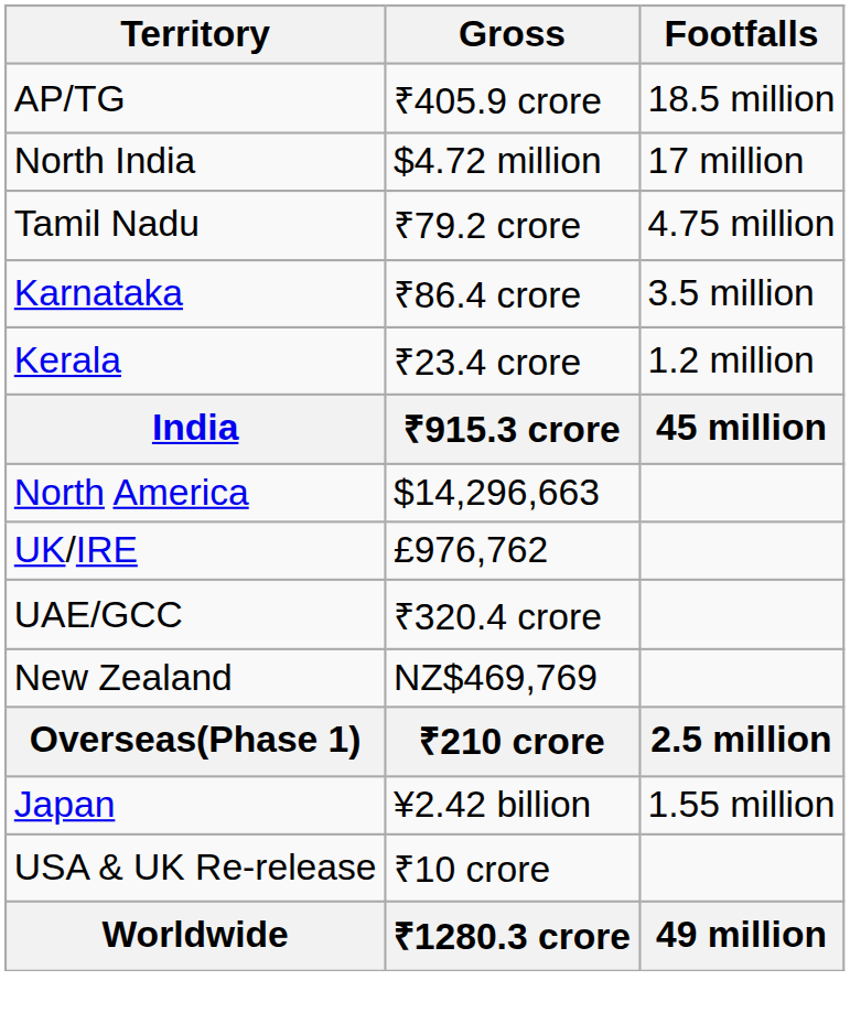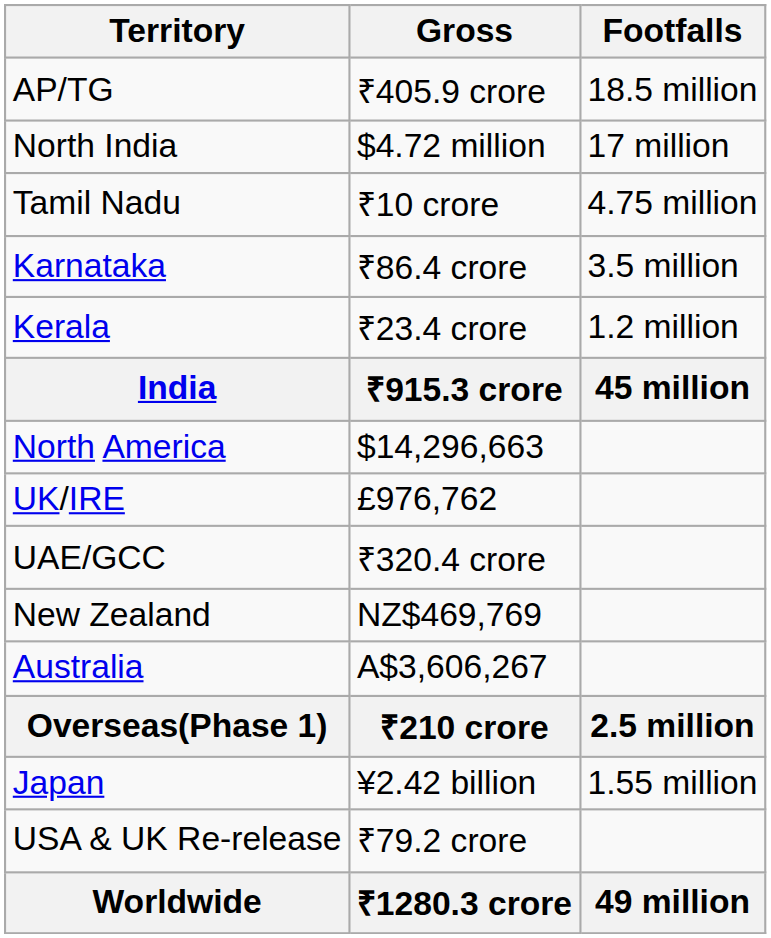 <table class="wikitable">
 <tr>
 <th>Territory</th>
 <th>Gross</th>
 <th>Footfalls</th>
 </tr>
 <tr>
 <td>AP/TG</td>
 <td>₹405.9 crore</td>
 <td>18.5 million</td>
 </tr>
 <tr>
 <td>North India</td>
 <td>$4.72 million </td>
 <td>17 million</td>
 </tr>
 <tr>
 <td>Tamil Nadu</td>
-<td>₹79.2 crore</td>
+<td>₹10 crore</td>
 <td>4.75 million</td>
 </tr>
 <tr>
 <td><a href='#'>Karnataka</a></td>
 <td>₹86.4 crore</td>
 <td>3.5 million</td>
 </tr>
 <tr>
 <td><a href='#'>Kerala</a></td>
 <td>₹23.4 crore</td>
 <td>1.2 million</td>
 </tr>
 <tr>
 <th><a href='#'>India</a></th>
 <th>₹915.3 crore</th>
 <th>45 million</th>
 </tr>
 <tr>
 <td><a href='#'>North</a> <a href='#'>America</a></td>
 <td>$14,296,663</td>
 <td></td>
 </tr>
 <tr>
 <td><a href='#'>UK</a>/<a href='#'>IRE</a></td>
 <td>£976,762</td>
 <td></td>
 </tr>
 <tr>
 <td>UAE/GCC</td>
 <td>₹320.4 crore</td>
 <td></td>
 </tr>
 <tr>
 <td>New Zealand</td>
 <td>NZ$469,769</td>
 <td></td>
 </tr>
 <tr>
+<td><a href='#'>Australia</a></td>
+<td>A$3,606,267</td>
+<td></td>
+</tr>
+<tr>
 <th>Overseas(Phase 1)</th>
 <th>₹210 crore</th>
 <th>2.5 million</th>
 </tr>
 <tr>
 <td><a href='#'>Japan</a></td>
 <td>¥2.42 billion</td>
 <td>1.55 million</td>
 </tr>
 <tr>
 <td>USA & UK Re-release</td>
-<td>₹10 crore</td>
+<td>₹79.2 crore</td>
 <td></td>
 </tr>
 <tr>
 <th>Worldwide</th>
 <th>₹1280.3 crore</th>
 <th>49 million</th>
 </tr>
 </table>
